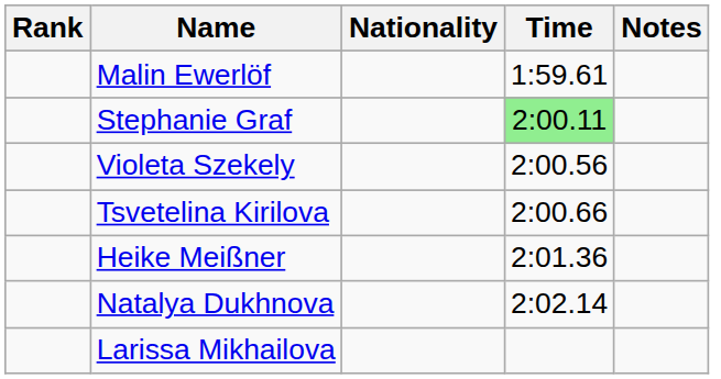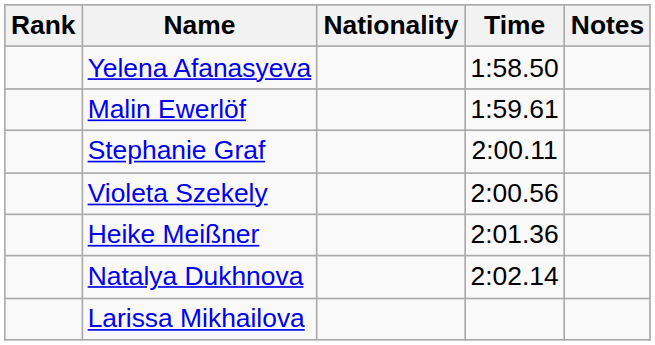 <table class="wikitable sortable" style="text-align:center">
 <tr>
 <th>Rank</th>
 <th>Name</th>
 <th>Nationality</th>
 <th>Time</th>
 <th>Notes</th>
+</tr>
+<tr>
+<td></td>
+<td align=left><a href='#'>Yelena Afanasyeva</a></td>
+<td align=left></td>
+<td>1:58.50</td>
+<td></td>
 </tr>
 <tr>
 <td></td>
 <td align=left><a href='#'>Malin Ewerlöf</a></td>
 <td align=left></td>
 <td>1:59.61</td>
 <td></td>
 </tr>
 <tr>
 <td></td>
 <td align=left><a href='#'>Stephanie Graf</a></td>
 <td align=left></td>
-<td style="background: lightgreen;">2:00.11</td>
+<td>2:00.11</td>
 <td></td>
 </tr>
 <tr>
 <td></td>
 <td align=left><a href='#'>Violeta Szekely</a></td>
 <td align=left></td>
 <td>2:00.56</td>
-<td></td>
-</tr>
-<tr>
-<td></td>
-<td align=left><a href='#'>Tsvetelina Kirilova</a></td>
-<td align=left></td>
-<td>2:00.66</td>
 <td></td>
 </tr>
 <tr>
 <td></td>
 <td align=left><a href='#'>Heike Meißner</a></td>
 <td align=left></td>
 <td>2:01.36</td>
 <td></td>
 </tr>
 <tr>
 <td></td>
 <td align=left><a href='#'>Natalya Dukhnova</a></td>
 <td align=left></td>
 <td>2:02.14</td>
 <td></td>
 </tr>
 <tr>
 <td></td>
 <td align=left><a href='#'>Larissa Mikhailova</a></td>
 <td align=left></td>
 <td></td>
 <td></td>
 </tr>
 </table>
